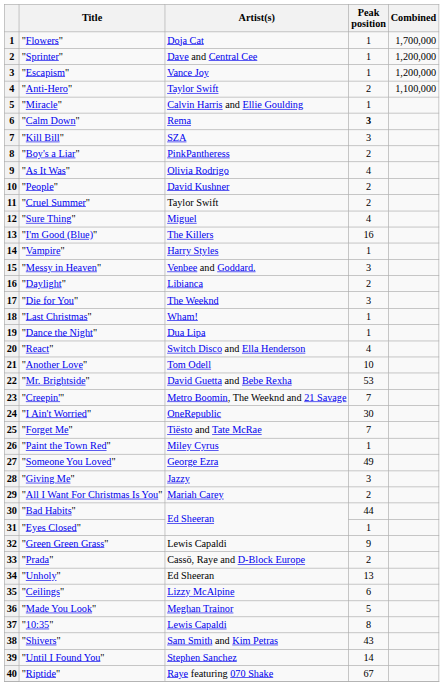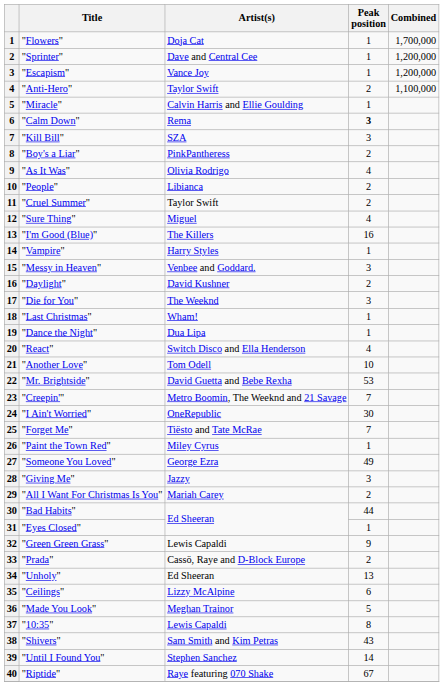 <table class="wikitable plainrowheaders sortable">
 <tr>
 <th scope=col></th>
 <th scope=col>Title</th>
 <th scope=col>Artist(s)</th>
 <th scope=col>Peak<br>position</th>
 <th scope=col>Combined</th>
 </tr>
 <tr>
 <th scope=row style="text-align:center;">1</th>
 <td>"<a href='#'>Flowers</a>"</td>
 <td><a href='#'>Doja Cat</a></td>
 <td align="center">1</td>
 <td align="right">1,700,000</td>
 </tr>
 <tr>
 <th scope=row style="text-align:center;">2</th>
 <td>"<a href='#'>Sprinter</a>"</td>
 <td><a href='#'>Dave</a> and <a href='#'>Central Cee</a></td>
 <td align="center">1</td>
 <td align="right">1,200,000</td>
 </tr>
 <tr>
 <th scope=row style="text-align:center;">3</th>
 <td>"<a href='#'>Escapism</a>"</td>
 <td><a href='#'>Vance Joy</a></td>
 <td align="center">1</td>
 <td align="right">1,200,000</td>
 </tr>
 <tr>
 <th scope=row style="text-align:center;">4</th>
 <td>"<a href='#'>Anti-Hero</a>"</td>
 <td><a href='#'>Taylor Swift</a></td>
 <td align="center">2 </td>
 <td align="right">1,100,000</td>
 </tr>
 <tr>
 <th scope=row style="text-align:center;">5</th>
 <td>"<a href='#'>Miracle</a>"</td>
 <td><a href='#'>Calvin Harris</a> and <a href='#'>Ellie Goulding</a></td>
 <td align="center">1</td>
 <td align="right"></td>
 </tr>
 <tr>
 <th scope=row style="text-align:center;">6</th>
 <td>"<a href='#'>Calm Down</a>"</td>
 <td><a href='#'>Rema</a></td>
 <td align="center"><strong>3</strong></td>
 <td align="right"></td>
 </tr>
 <tr>
 <th scope=row style="text-align:center;">7</th>
 <td>"<a href='#'>Kill Bill</a>"</td>
 <td><a href='#'>SZA</a></td>
 <td align="center">3</td>
 <td align="right"></td>
 </tr>
 <tr>
 <th scope=row style="text-align:center;">8</th>
 <td>"<a href='#'>Boy's a Liar</a>"</td>
 <td><a href='#'>PinkPantheress</a></td>
 <td align="center">2</td>
 <td align="right"></td>
 </tr>
 <tr>
 <th scope=row style="text-align:center;">9</th>
 <td>"<a href='#'>As It Was</a>"</td>
 <td><a href='#'>Olivia Rodrigo</a></td>
 <td align="center">4 </td>
 <td align="right"></td>
 </tr>
 <tr>
 <th scope=row style="text-align:center;">10</th>
 <td>"<a href='#'>People</a>"</td>
-<td><a href='#'>David Kushner</a></td>
+<td><a href='#'>Libianca</a></td>
 <td align="center">2</td>
 <td align="right"></td>
 </tr>
 <tr>
 <th scope=row style="text-align:center;">11</th>
 <td>"<a href='#'>Cruel Summer</a>"</td>
 <td>Taylor Swift</td>
 <td align="center">2</td>
 <td align="right"></td>
 </tr>
 <tr>
 <th scope=row style="text-align:center;">12</th>
 <td>"<a href='#'>Sure Thing</a>"</td>
 <td><a href='#'>Miguel</a></td>
 <td align="center">4</td>
 <td align="right"></td>
 </tr>
 <tr>
 <th scope=row style="text-align:center;">13</th>
 <td>"<a href='#'>I'm Good (Blue)</a>"</td>
 <td><a href='#'>The Killers</a></td>
 <td align="center">16 </td>
 <td align="right"></td>
 </tr>
 <tr>
 <th scope=row style="text-align:center;">14</th>
 <td>"<a href='#'>Vampire</a>"</td>
 <td><a href='#'>Harry Styles</a></td>
 <td align="center">1</td>
 <td align="right"></td>
 </tr>
 <tr>
 <th scope=row style="text-align:center;">15</th>
 <td>"<a href='#'>Messy in Heaven</a>"</td>
 <td><a href='#'>Venbee</a> and <a href='#'>Goddard.</a></td>
 <td align="center">3</td>
 <td align="right"></td>
 </tr>
 <tr>
 <th scope=row style="text-align:center;">16</th>
 <td>"<a href='#'>Daylight</a>"</td>
-<td><a href='#'>Libianca</a></td>
+<td><a href='#'>David Kushner</a></td>
 <td align="center">2</td>
 <td align="right"></td>
 </tr>
 <tr>
 <th scope=row style="text-align:center;">17</th>
 <td>"<a href='#'>Die for You</a>"</td>
 <td><a href='#'>The Weeknd</a></td>
 <td align="center">3</td>
 <td align="right"></td>
 </tr>
 <tr>
 <th scope=row style="text-align:center;">18</th>
 <td>"<a href='#'>Last Christmas</a>"</td>
 <td><a href='#'>Wham!</a></td>
 <td align="center">1</td>
 <td align="right"></td>
 </tr>
 <tr>
 <th scope=row style="text-align:center;">19</th>
 <td>"<a href='#'>Dance the Night</a>"</td>
 <td><a href='#'>Dua Lipa</a></td>
 <td align="center">1</td>
 <td align="right"></td>
 </tr>
 <tr>
 <th scope=row style="text-align:center;">20</th>
 <td>"<a href='#'>React</a>"</td>
 <td><a href='#'>Switch Disco</a> and <a href='#'>Ella Henderson</a></td>
 <td align="center">4</td>
 <td align="right"></td>
 </tr>
 <tr>
 <th scope=row style="text-align:center;">21</th>
 <td>"<a href='#'>Another Love</a>"</td>
 <td><a href='#'>Tom Odell</a></td>
 <td align="center">10</td>
 <td align="right"></td>
 </tr>
 <tr>
 <th scope=row style="text-align:center;">22</th>
 <td>"<a href='#'>Mr. Brightside</a>"</td>
 <td><a href='#'>David Guetta</a> and <a href='#'>Bebe Rexha</a></td>
 <td align="center">53 </td>
 <td align="right"></td>
 </tr>
 <tr>
 <th scope=row style="text-align:center;">23</th>
 <td>"<a href='#'>Creepin'</a>"</td>
 <td><a href='#'>Metro Boomin</a>, The Weeknd and <a href='#'>21 Savage</a></td>
 <td align="center">7</td>
 <td align="right"></td>
 </tr>
 <tr>
 <th scope=row style="text-align:center;">24</th>
 <td>"<a href='#'>I Ain't Worried</a>"</td>
 <td><a href='#'>OneRepublic</a></td>
 <td align="center">30 </td>
 <td align="right"></td>
 </tr>
 <tr>
 <th scope=row style="text-align:center;">25</th>
 <td>"<a href='#'>Forget Me</a>"</td>
 <td><a href='#'>Tiësto</a> and <a href='#'>Tate McRae</a></td>
 <td align="center">7 </td>
 <td align="right"></td>
 </tr>
 <tr>
 <th scope=row style="text-align:center;">26</th>
 <td>"<a href='#'>Paint the Town Red</a>"</td>
 <td><a href='#'>Miley Cyrus</a></td>
 <td align="center">1</td>
 <td align="right"></td>
 </tr>
 <tr>
 <th scope=row style="text-align:center;">27</th>
 <td>"<a href='#'>Someone You Loved</a>"</td>
 <td><a href='#'>George Ezra</a></td>
 <td align="center">49 </td>
 <td align="right"></td>
 </tr>
 <tr>
 <th scope=row style="text-align:center;">28</th>
 <td>"<a href='#'>Giving Me</a>"</td>
 <td><a href='#'>Jazzy</a></td>
 <td align="center">3</td>
 <td align="right"></td>
 </tr>
 <tr>
 <th scope=row style="text-align:center;">29</th>
 <td>"<a href='#'>All I Want For Christmas Is You</a>"</td>
 <td><a href='#'>Mariah Carey</a></td>
 <td align="center">2 </td>
 <td align="right"></td>
 </tr>
 <tr>
 <th scope=row style="text-align:center;">30</th>
 <td>"<a href='#'>Bad Habits</a>"</td>
 <td rowspan="2"><a href='#'>Ed Sheeran</a></td>
 <td align="center">44 </td>
 <td align="right"></td>
 </tr>
 <tr>
 <th scope=row style="text-align:center;">31</th>
 <td>"<a href='#'>Eyes Closed</a>"</td>
 <td align="center">1</td>
 <td align="right"></td>
 </tr>
 <tr>
 <th scope=row style="text-align:center;">32</th>
 <td>"<a href='#'>Green Green Grass</a>"</td>
 <td>Lewis Capaldi</td>
 <td align="center">9 </td>
 <td align="right"></td>
 </tr>
 <tr>
 <th scope=row style="text-align:center;">33</th>
 <td>"<a href='#'>Prada</a>"</td>
 <td>Cassö, Raye and <a href='#'>D-Block Europe</a></td>
 <td align="center">2</td>
 <td align="right"></td>
 </tr>
 <tr>
 <th scope=row style="text-align:center;">34</th>
 <td>"<a href='#'>Unholy</a>"</td>
 <td>Ed Sheeran</td>
 <td align="center">13 </td>
 <td align="right"></td>
 </tr>
 <tr>
 <th scope=row style="text-align:center;">35</th>
 <td>"<a href='#'>Ceilings</a>"</td>
 <td><a href='#'>Lizzy McAlpine</a></td>
 <td align="center">6</td>
 <td align="right"></td>
 </tr>
 <tr>
 <th scope=row style="text-align:center;">36</th>
 <td>"<a href='#'>Made You Look</a>"</td>
 <td><a href='#'>Meghan Trainor</a></td>
 <td align="center">5 </td>
 <td align="right"></td>
 </tr>
 <tr>
 <th scope=row style="text-align:center;">37</th>
 <td>"<a href='#'>10:35</a>"</td>
 <td><a href='#'>Lewis Capaldi</a></td>
 <td align="center">8</td>
 <td align="right"></td>
 </tr>
 <tr>
 <th scope=row style="text-align:center;">38</th>
 <td>"<a href='#'>Shivers</a>"</td>
 <td><a href='#'>Sam Smith</a> and <a href='#'>Kim Petras</a></td>
 <td align="center">43 </td>
 <td align="right"></td>
 </tr>
 <tr>
 <th scope=row style="text-align:center;">39</th>
 <td>"<a href='#'>Until I Found You</a>"</td>
 <td><a href='#'>Stephen Sanchez</a></td>
 <td align="center">14</td>
 <td align="right"></td>
 </tr>
 <tr>
 <th scope=row style="text-align:center;">40</th>
 <td>"<a href='#'>Riptide</a>"</td>
 <td><a href='#'>Raye</a> featuring <a href='#'>070 Shake</a></td>
 <td align="center">67 </td>
 <td align="right"></td>
 </tr>
 <tr>
 </tr>
 </table>
